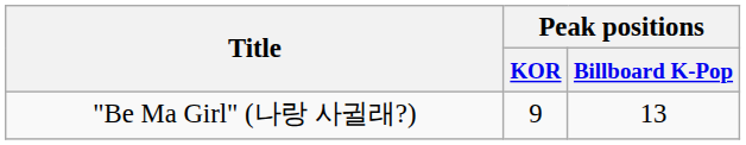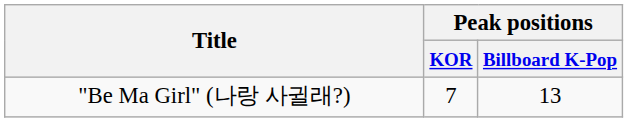 <table class="wikitable" style="text-align:center;">
 <tr>
 <th rowspan="2" style="width:18em;">Title</th>
 <th colspan="2">Peak positions</th>
 </tr>
 <tr>
 <th><small><a href='#'>KOR</a></small><br></th>
 <th><small><a href='#'>Billboard K-Pop</a></small><br></th>
 </tr>
 <tr>
 <td>"Be Ma Girl" (나랑 사귈래?)</td>
-<td>9</td>
+<td>7</td>
 <td>13</td>
 </tr>
 </table>
